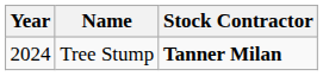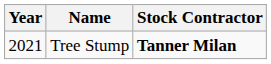 <table class="wikitable">
 <tr>
 <th>Year</th>
 <th>Name</th>
 <th>Stock Contractor</th>
 </tr>
 <tr>
-<td>2024</td>
+<td>2021</td>
 <td>Tree Stump</td>
 <td><strong>Tanner Milan</strong></td>
 </tr>
 </table>
